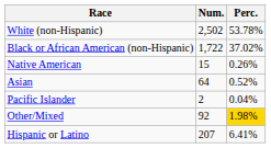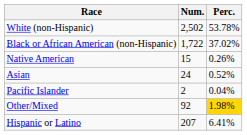 <table class="wikitable">
 <tr>
 <th>Race</th>
 <th>Num.</th>
 <th>Perc.</th>
 </tr>
 <tr>
 <td><a href='#'>White</a> (non-Hispanic)</td>
 <td>2,502</td>
 <td>53.78%</td>
 </tr>
 <tr>
 <td><a href='#'>Black or African American</a> (non-Hispanic)</td>
 <td>1,722</td>
 <td>37.02%</td>
 </tr>
 <tr>
 <td><a href='#'>Native American</a></td>
 <td>15</td>
 <td>0.26%</td>
 </tr>
 <tr>
 <td><a href='#'>Asian</a></td>
-<td>64</td>
+<td>24</td>
 <td>0.52%</td>
 </tr>
 <tr>
 <td><a href='#'>Pacific Islander</a></td>
 <td>2</td>
 <td>0.04%</td>
 </tr>
 <tr>
 <td><a href='#'>Other/Mixed</a></td>
 <td>92</td>
 <td style="background: gold;">1.98%</td>
 </tr>
 <tr>
 <td><a href='#'>Hispanic</a> or <a href='#'>Latino</a></td>
 <td>207</td>
 <td>6.41%</td>
 </tr>
 </table>
